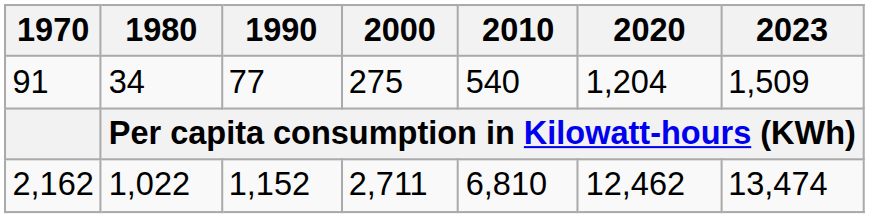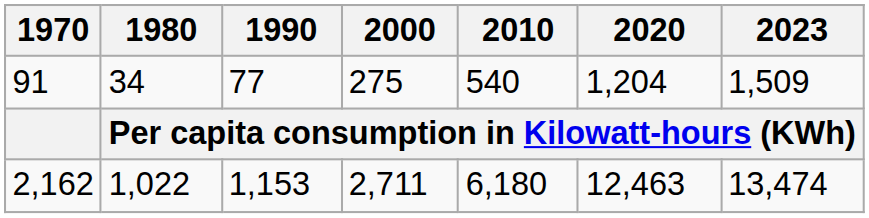 <table class="wikitable">
 <tr>
 <th>1970</th>
 <th>1980</th>
 <th>1990</th>
 <th>2000</th>
 <th>2010</th>
 <th>2020</th>
 <th>2023</th>
 </tr>
 <tr>
 <td>91</td>
 <td>34</td>
 <td>77</td>
 <td>275</td>
 <td>540</td>
 <td>1,204</td>
 <td>1,509</td>
 </tr>
 <tr>
 <th></th>
 <th colspan="6">Per capita consumption in <a href='#'>Kilowatt-hours</a> (KWh)</th>
 </tr>
 <tr>
 <td>2,162</td>
 <td>1,022</td>
-<td>1,152</td>
+<td>1,153</td>
 <td>2,711</td>
-<td>6,810</td>
-<td>12,462</td>
+<td>6,180</td>
+<td>12,463</td>
 <td>13,474</td>
 </tr>
 </table>
